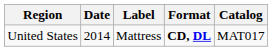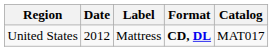 <table class="wikitable">
 <tr>
 <th>Region</th>
 <th>Date</th>
 <th>Label</th>
 <th>Format</th>
 <th>Catalog</th>
 </tr>
 <tr>
 <td>United States</td>
-<td>2014</td>
+<td>2012</td>
 <td>Mattress</td>
 <td><strong>CD, <a href='#'>DL</a></strong></td>
 <td>MAT017</td>
 </tr>
 </table>
